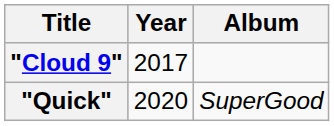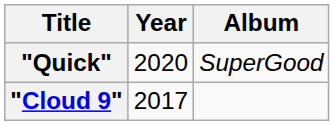 <table class="wikitable plainrowheaders" style="text-align:center;">
 <tr>
 <th>Title</th>
 <th>Year</th>
 <th>Album</th>
 </tr>
 <tr>
+<th scope="row">"Quick"<br></th>
+<td>2020</td>
+<td><em>SuperGood</em></td>
+</tr>
+<tr>
 <th scope="row">"<a href='#'>Cloud 9</a>"<br></th>
 <td>2017</td>
 <td></td>
 </tr>
-<tr>
-<th scope="row">"Quick"<br></th>
-<td>2020</td>
-<td><em>SuperGood</em></td>
-</tr>
 </table>
